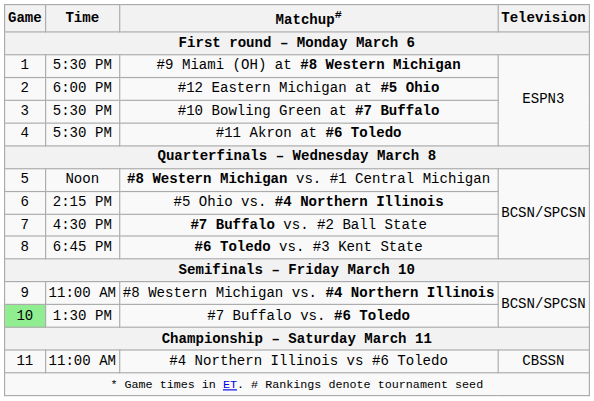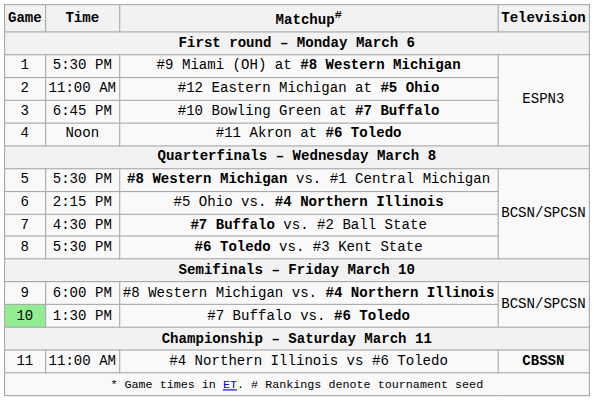 <table class="wikitable" style="font-size: 95%;text-align:center">
 <tr>
 <th>Game</th>
 <th>Time</th>
 <th>Matchup<sup>#</sup></th>
 <th>Television</th>
 </tr>
 <tr>
 <th colspan=4>First round – Monday March 6</th>
 </tr>
 <tr>
 <td>1</td>
 <td>5:30 PM</td>
 <td>#9 Miami (OH) at <strong>#8 Western Michigan</strong></td>
 <td rowspan=4>ESPN3</td>
 </tr>
 <tr>
 <td>2</td>
-<td>6:00 PM</td>
+<td>11:00 AM</td>
 <td>#12 Eastern Michigan at <strong>#5 Ohio</strong></td>
 </tr>
 <tr>
 <td>3</td>
-<td>5:30 PM</td>
+<td>6:45 PM</td>
 <td>#10 Bowling Green at <strong>#7 Buffalo</strong></td>
 </tr>
 <tr>
 <td>4</td>
-<td>5:30 PM</td>
+<td>Noon</td>
 <td>#11 Akron at <strong>#6 Toledo</strong></td>
 </tr>
 <tr>
 <th colspan=4>Quarterfinals – Wednesday March 8</th>
 </tr>
 <tr>
 <td>5</td>
-<td>Noon</td>
+<td>5:30 PM</td>
 <td><strong>#8 Western Michigan</strong> vs. #1 Central Michigan</td>
 <td rowspan=4>BCSN/SPCSN</td>
 </tr>
 <tr>
 <td>6</td>
 <td>2:15 PM</td>
 <td>#5 Ohio vs. <strong>#4 Northern Illinois</strong></td>
 </tr>
 <tr>
 <td>7</td>
 <td>4:30 PM</td>
 <td><strong>#7 Buffalo</strong> vs. #2 Ball State</td>
 </tr>
 <tr>
 <td>8</td>
-<td>6:45 PM</td>
+<td>5:30 PM</td>
 <td><strong>#6 Toledo</strong> vs. #3 Kent State</td>
 </tr>
 <tr>
 <th colspan=4>Semifinals – Friday March 10</th>
 </tr>
 <tr>
 <td>9</td>
-<td>11:00 AM</td>
+<td>6:00 PM</td>
 <td>#8 Western Michigan vs. <strong>#4 Northern Illinois</strong></td>
 <td rowspan=2>BCSN/SPCSN</td>
 </tr>
 <tr>
 <td style="background: lightgreen;">10</td>
 <td>1:30 PM</td>
 <td>#7 Buffalo vs. <strong>#6 Toledo</strong></td>
 </tr>
 <tr>
 <th colspan=4>Championship – Saturday March 11</th>
 </tr>
 <tr>
 <td>11</td>
 <td>11:00 AM</td>
 <td>#4 Northern Illinois vs #6 Toledo</td>
-<td>CBSSN</td>
+<td><strong>CBSSN</strong></td>
 </tr>
 <tr>
 <td colspan=4><small>* Game times in <a href='#'>ET</a>. # Rankings denote tournament seed</small></td>
 </tr>
 </table>
